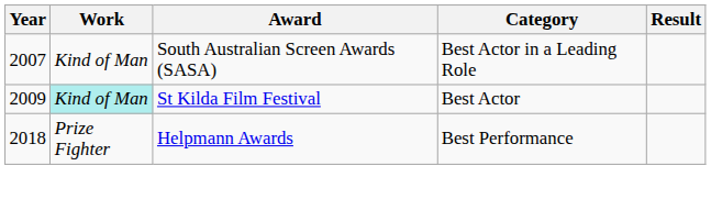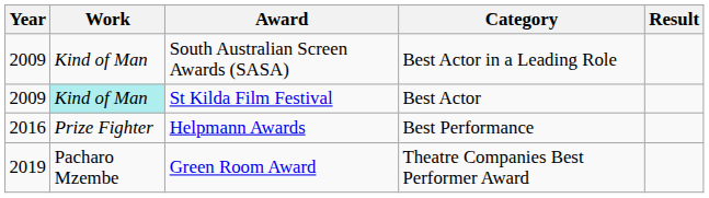 <table class=wikitable>
 <tr>
 <th>Year</th>
 <th>Work</th>
 <th>Award</th>
 <th>Category</th>
 <th>Result</th>
 </tr>
 <tr>
-<td>2007</td>
+<td>2009</td>
 <td><em>Kind of Man</em></td>
 <td>South Australian Screen Awards (SASA)</td>
 <td>Best Actor in a Leading Role</td>
 <td></td>
 </tr>
 <tr>
 <td>2009</td>
 <td style="background: paleturquoise;"><em>Kind of Man</em></td>
 <td><a href='#'>St Kilda Film Festival</a></td>
 <td>Best Actor</td>
 <td></td>
 </tr>
 <tr>
-<td>2018</td>
+<td>2016</td>
 <td><em>Prize Fighter</em></td>
 <td><a href='#'>Helpmann Awards</a></td>
 <td>Best Performance</td>
 <td></td>
 </tr>
+<tr>
+<td>2019</td>
+<td>Pacharo Mzembe</td>
+<td><a href='#'>Green Room Award</a></td>
+<td>Theatre Companies Best Performer Award</td>
+<td></td>
+</tr>
 </table>
